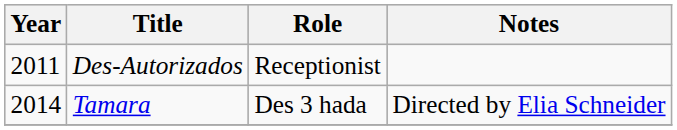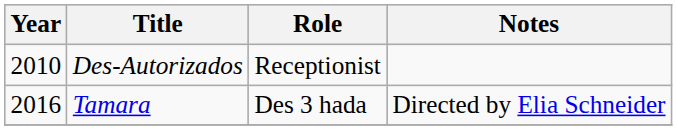 <table class="wikitable sortable">
 <tr>
 <th>Year</th>
 <th>Title</th>
 <th>Role</th>
 <th class="unsortable">Notes</th>
 </tr>
 <tr>
-<td>2011</td>
+<td>2010</td>
 <td><em>Des-Autorizados</em></td>
 <td>Receptionist</td>
 <td></td>
 </tr>
 <tr>
-<td>2014</td>
+<td>2016</td>
 <td><em><a href='#'>Tamara</a></em></td>
 <td>Des 3 hada</td>
 <td>Directed by <a href='#'>Elia Schneider</a></td>
 </tr>
 <tr>
 </tr>
 </table>
